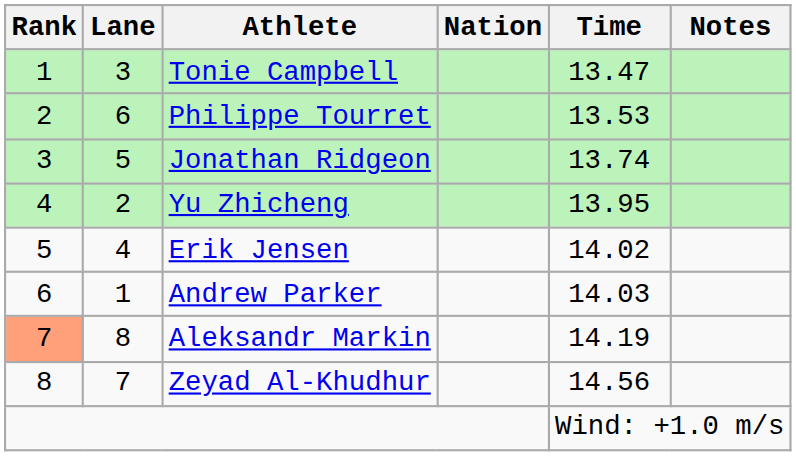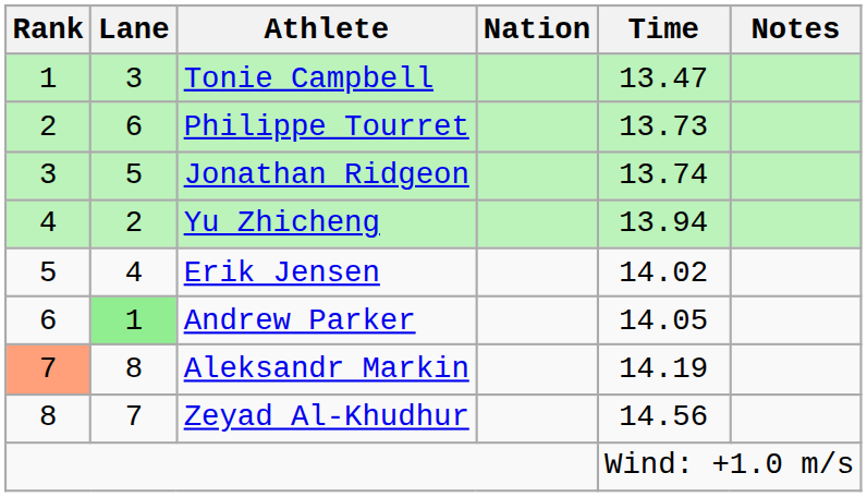 <table class="wikitable sortable" style="text-align:center">
 <tr>
 <th>Rank</th>
 <th>Lane</th>
 <th>Athlete</th>
 <th>Nation</th>
 <th>Time</th>
 <th>Notes</th>
 </tr>
 <tr style="background:#bbf3bb;">
 <td>1</td>
 <td>3</td>
 <td align=left><a href='#'>Tonie Campbell</a></td>
 <td align=left></td>
 <td>13.47</td>
 <td></td>
 </tr>
 <tr style="background:#bbf3bb;">
 <td>2</td>
 <td>6</td>
 <td align=left><a href='#'>Philippe Tourret</a></td>
 <td align=left></td>
-<td>13.53</td>
+<td>13.73</td>
 <td></td>
 </tr>
 <tr style="background:#bbf3bb;">
 <td>3</td>
 <td>5</td>
 <td align=left><a href='#'>Jonathan Ridgeon</a></td>
 <td align=left></td>
 <td>13.74</td>
 <td></td>
 </tr>
 <tr style="background:#bbf3bb;">
 <td>4</td>
 <td>2</td>
 <td align=left><a href='#'>Yu Zhicheng</a></td>
 <td align=left></td>
-<td>13.95</td>
+<td>13.94</td>
 <td></td>
 </tr>
 <tr>
 <td>5</td>
 <td>4</td>
 <td align=left><a href='#'>Erik Jensen</a></td>
 <td align=left></td>
 <td>14.02</td>
 <td></td>
 </tr>
 <tr>
 <td>6</td>
-<td>1</td>
+<td style="background: lightgreen;">1</td>
 <td align=left><a href='#'>Andrew Parker</a></td>
 <td align=left></td>
-<td>14.03</td>
+<td>14.05</td>
 <td></td>
 </tr>
 <tr>
 <td style="background: lightsalmon;">7</td>
 <td>8</td>
 <td align=left><a href='#'>Aleksandr Markin</a></td>
 <td align=left></td>
 <td>14.19</td>
 <td></td>
 </tr>
 <tr>
 <td>8</td>
 <td>7</td>
 <td align=left><a href='#'>Zeyad Al-Khudhur</a></td>
 <td align=left></td>
 <td>14.56</td>
 <td></td>
 </tr>
 <tr class="sortbottom">
 <td colspan=4></td>
 <td colspan="2" style="text-align:left;">Wind: +1.0 m/s</td>
 </tr>
 </table>
